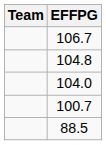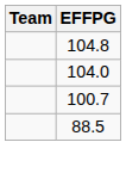 <table class=wikitable>
 <tr>
 <th>Team</th>
 <th>EFFPG</th>
-</tr>
-<tr>
-<td></td>
-<td align=center>106.7</td>
 </tr>
 <tr>
 <td></td>
 <td align=center>104.8</td>
 </tr>
 <tr>
 <td></td>
 <td align=center>104.0</td>
 </tr>
 <tr>
 <td></td>
 <td align=center>100.7</td>
 </tr>
 <tr>
 <td></td>
 <td align=center>88.5</td>
 </tr>
 </table>
